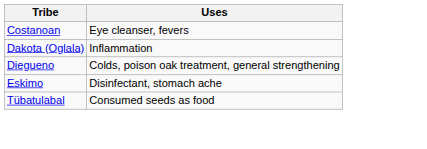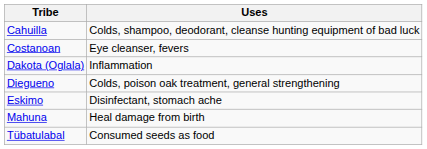 <table class="wikitable">
 <tr>
 <th>Tribe</th>
 <th>Uses</th>
+</tr>
+<tr>
+<td><a href='#'>Cahuilla</a></td>
+<td>Colds, shampoo, deodorant, cleanse hunting equipment of bad luck</td>
 </tr>
 <tr>
 <td><a href='#'>Costanoan</a></td>
 <td>Eye cleanser, fevers</td>
 </tr>
 <tr>
 <td><a href='#'>Dakota (Oglala)</a></td>
 <td>Inflammation</td>
 </tr>
 <tr>
 <td><a href='#'>Diegueno</a></td>
 <td>Colds, poison oak treatment, general strengthening</td>
 </tr>
 <tr>
 <td><a href='#'>Eskimo</a></td>
 <td>Disinfectant, stomach ache</td>
 </tr>
 <tr>
+<td><a href='#'>Mahuna</a></td>
+<td>Heal damage from birth</td>
+</tr>
+<tr>
 <td><a href='#'>Tübatulabal</a></td>
 <td>Consumed seeds as food</td>
 </tr>
 </table>
